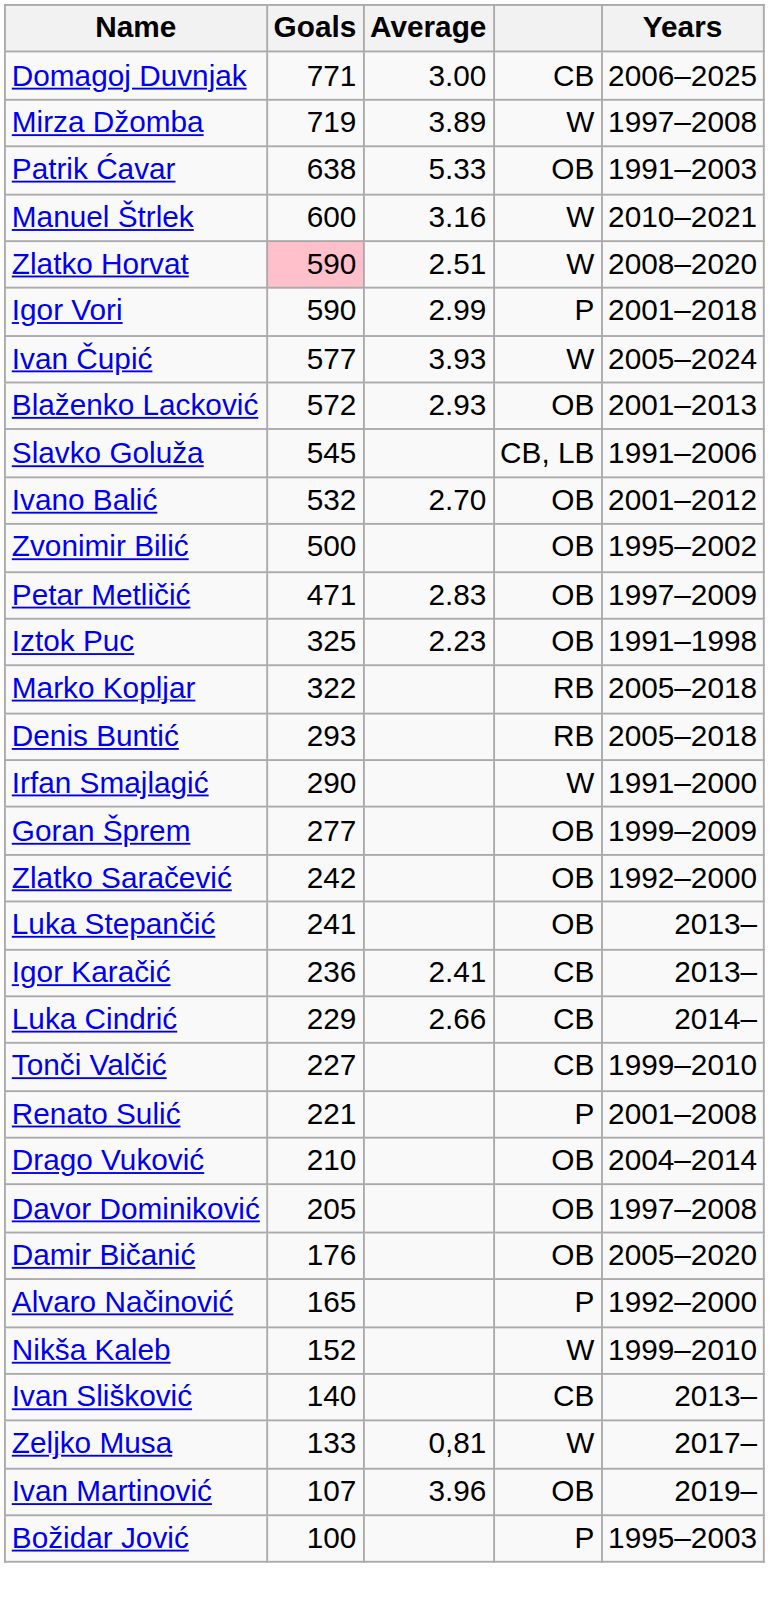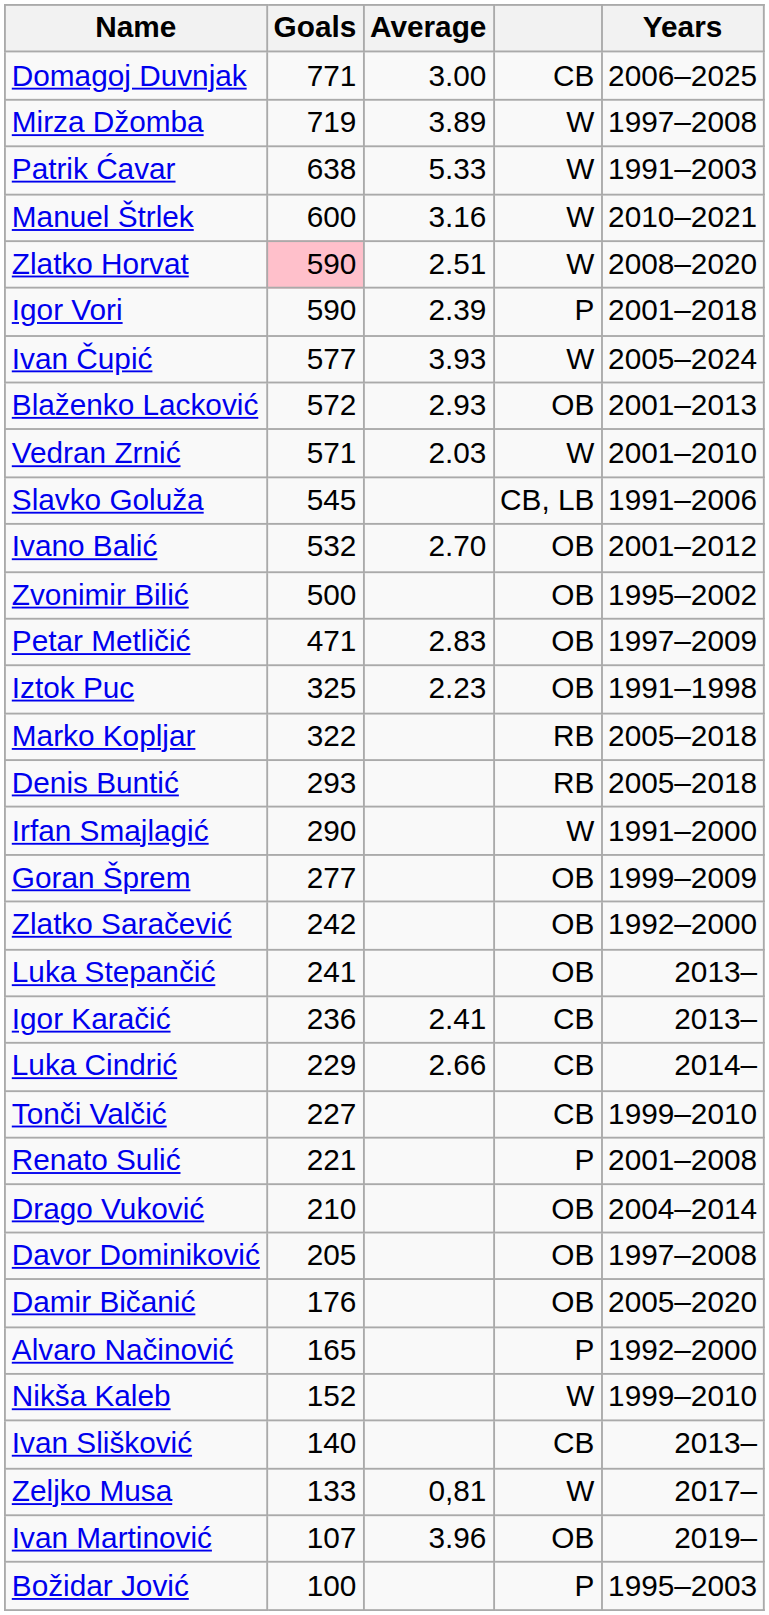 <table class="wikitable sortable static-row-numbers" style="text-align:right;">
 <tr>
 <th>Name</th>
 <th>Goals</th>
 <th>Average</th>
 <th></th>
 <th>Years</th>
 </tr>
 <tr>
 <td style=text-align:left><a href='#'>Domagoj Duvnjak</a></td>
 <td>771</td>
 <td>3.00</td>
 <td>CB</td>
 <td>2006–2025</td>
 </tr>
 <tr>
 <td style=text-align:left><a href='#'>Mirza Džomba</a></td>
 <td>719</td>
 <td>3.89</td>
 <td>W</td>
 <td>1997–2008</td>
 </tr>
 <tr>
 <td style=text-align:left><a href='#'>Patrik Ćavar</a></td>
 <td>638</td>
 <td>5.33</td>
-<td>OB</td>
+<td>W</td>
 <td>1991–2003</td>
 </tr>
 <tr>
 <td style=text-align:left><a href='#'>Manuel Štrlek</a></td>
 <td>600</td>
 <td>3.16</td>
 <td>W</td>
 <td>2010–2021</td>
 </tr>
 <tr>
 <td style=text-align:left><a href='#'>Zlatko Horvat</a></td>
 <td style="background: pink;">590</td>
 <td>2.51</td>
 <td>W</td>
 <td>2008–2020</td>
 </tr>
 <tr>
 <td style=text-align:left><a href='#'>Igor Vori</a></td>
 <td>590</td>
-<td>2.99</td>
+<td>2.39</td>
 <td>P</td>
 <td>2001–2018</td>
 </tr>
 <tr>
 <td style=text-align:left><a href='#'>Ivan Čupić</a></td>
 <td>577</td>
 <td>3.93</td>
 <td>W</td>
 <td>2005–2024</td>
 </tr>
 <tr>
 <td style=text-align:left><a href='#'>Blaženko Lacković</a></td>
 <td>572</td>
 <td>2.93</td>
 <td>OB</td>
 <td>2001–2013</td>
+</tr>
+<tr>
+<td style=text-align:left><a href='#'>Vedran Zrnić</a></td>
+<td>571</td>
+<td>2.03</td>
+<td>W</td>
+<td>2001–2010</td>
 </tr>
 <tr>
 <td style=text-align:left><a href='#'>Slavko Goluža</a></td>
 <td>545</td>
 <td></td>
 <td>CB, LB</td>
 <td>1991–2006</td>
 </tr>
 <tr>
 <td style=text-align:left><a href='#'>Ivano Balić</a></td>
 <td>532</td>
 <td>2.70</td>
 <td>OB</td>
 <td>2001–2012</td>
 </tr>
 <tr>
 <td style=text-align:left><a href='#'>Zvonimir Bilić</a></td>
 <td>500</td>
 <td></td>
 <td>OB</td>
 <td>1995–2002</td>
 </tr>
 <tr>
 <td style=text-align:left><a href='#'>Petar Metličić</a></td>
 <td>471</td>
 <td>2.83</td>
 <td>OB</td>
 <td>1997–2009</td>
 </tr>
 <tr>
 <td style=text-align:left><a href='#'>Iztok Puc</a></td>
 <td>325</td>
 <td>2.23</td>
 <td>OB</td>
 <td>1991–1998</td>
 </tr>
 <tr>
 <td style=text-align:left><a href='#'>Marko Kopljar</a></td>
 <td>322</td>
 <td></td>
 <td>RB</td>
 <td>2005–2018</td>
 </tr>
 <tr>
 <td style=text-align:left><a href='#'>Denis Buntić</a></td>
 <td>293</td>
 <td></td>
 <td>RB</td>
 <td>2005–2018</td>
 </tr>
 <tr>
 <td style=text-align:left><a href='#'>Irfan Smajlagić</a></td>
 <td>290</td>
 <td></td>
 <td>W</td>
 <td>1991–2000</td>
 </tr>
 <tr>
 <td style=text-align:left><a href='#'>Goran Šprem</a></td>
 <td>277</td>
 <td></td>
 <td>OB</td>
 <td>1999–2009</td>
 </tr>
 <tr>
 <td style=text-align:left><a href='#'>Zlatko Saračević</a></td>
 <td>242</td>
 <td></td>
 <td>OB</td>
 <td>1992–2000</td>
 </tr>
 <tr>
 <td style=text-align:left><a href='#'>Luka Stepančić</a></td>
 <td>241</td>
 <td></td>
 <td>OB</td>
 <td>2013–</td>
 </tr>
 <tr>
 <td style=text-align:left><a href='#'>Igor Karačić</a></td>
 <td>236</td>
 <td>2.41</td>
 <td>CB</td>
 <td>2013–</td>
 </tr>
 <tr>
 <td style=text-align:left><a href='#'>Luka Cindrić</a></td>
 <td>229</td>
 <td>2.66</td>
 <td>CB</td>
 <td>2014–</td>
 </tr>
 <tr>
 <td style=text-align:left><a href='#'>Tonči Valčić</a></td>
 <td>227</td>
 <td></td>
 <td>CB</td>
 <td>1999–2010</td>
 </tr>
 <tr>
 <td style=text-align:left><a href='#'>Renato Sulić</a></td>
 <td>221</td>
 <td></td>
 <td>P</td>
 <td>2001–2008</td>
 </tr>
 <tr>
 <td style=text-align:left><a href='#'>Drago Vuković</a></td>
 <td>210</td>
 <td></td>
 <td>OB</td>
 <td>2004–2014</td>
 </tr>
 <tr>
 <td style=text-align:left><a href='#'>Davor Dominiković</a></td>
 <td>205</td>
 <td></td>
 <td>OB</td>
 <td>1997–2008</td>
 </tr>
 <tr>
 <td style=text-align:left><a href='#'>Damir Bičanić</a></td>
 <td>176</td>
 <td></td>
 <td>OB</td>
 <td>2005–2020</td>
 </tr>
 <tr>
 <td style=text-align:left><a href='#'>Alvaro Načinović</a></td>
 <td>165</td>
 <td></td>
 <td>P</td>
 <td>1992–2000</td>
 </tr>
 <tr>
 <td style=text-align:left><a href='#'>Nikša Kaleb</a></td>
 <td>152</td>
 <td></td>
 <td>W</td>
 <td>1999–2010</td>
 </tr>
 <tr>
 <td style=text-align:left><a href='#'>Ivan Slišković</a></td>
 <td>140</td>
 <td></td>
 <td>CB</td>
 <td>2013–</td>
 </tr>
 <tr>
 <td style=text-align:left><a href='#'>Zeljko Musa</a></td>
 <td>133</td>
 <td>0,81</td>
 <td>W</td>
 <td>2017–</td>
 </tr>
 <tr>
 <td style=text-align:left><a href='#'>Ivan Martinović</a></td>
 <td>107</td>
 <td>3.96</td>
 <td>OB</td>
 <td>2019–</td>
 </tr>
 <tr>
 <td style=text-align:left><a href='#'>Božidar Jović</a></td>
 <td>100</td>
 <td></td>
 <td>P</td>
 <td>1995–2003</td>
 </tr>
 </table>
